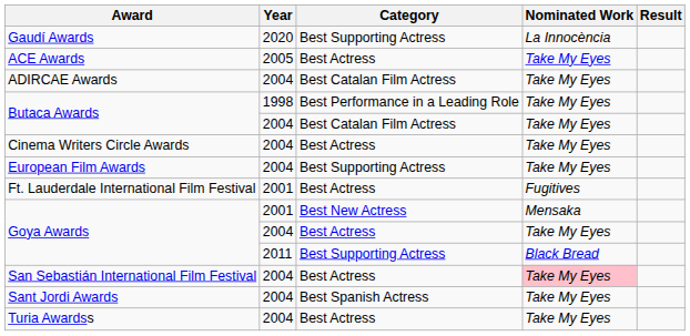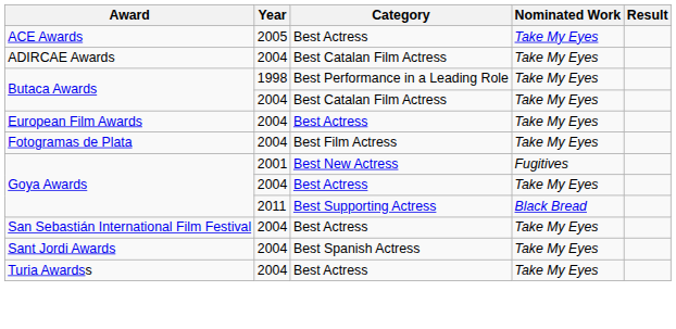 <table class="wikitable sortable">
 <tr>
 <th>Award</th>
 <th>Year</th>
 <th>Category</th>
 <th>Nominated Work</th>
 <th>Result</th>
-</tr>
-<tr>
-<td><a href='#'>Gaudí Awards</a></td>
-<td>2020</td>
-<td>Best Supporting Actress</td>
-<td><em>La Innocència</em></td>
-<td></td>
 </tr>
 <tr>
 <td><a href='#'>ACE Awards</a></td>
 <td>2005</td>
 <td>Best Actress</td>
 <td><em><a href='#'>Take My Eyes</a></em></td>
 <td></td>
 </tr>
 <tr>
 <td>ADIRCAE Awards</td>
 <td>2004</td>
 <td>Best Catalan Film Actress</td>
 <td><em>Take My Eyes</em></td>
 <td></td>
 </tr>
 <tr>
 <td rowspan="2"><a href='#'>Butaca Awards</a></td>
 <td>1998</td>
 <td>Best Performance in a Leading Role</td>
 <td><em>Take My Eyes</em></td>
 <td></td>
 </tr>
 <tr>
 <td>2004</td>
 <td>Best Catalan Film Actress</td>
 <td><em>Take My Eyes</em></td>
 <td></td>
 </tr>
 <tr>
-<td>Cinema Writers Circle Awards</td>
+<td><a href='#'>European Film Awards</a></td>
 <td>2004</td>
-<td>Best Actress</td>
+<td><a href='#'>Best Actress</a></td>
 <td><em>Take My Eyes</em></td>
 <td></td>
 </tr>
 <tr>
-<td><a href='#'>European Film Awards</a></td>
+<td><a href='#'>Fotogramas de Plata</a></td>
 <td>2004</td>
-<td>Best Supporting Actress</td>
+<td>Best Film Actress</td>
 <td><em>Take My Eyes</em></td>
-<td></td>
-</tr>
-<tr>
-<td>Ft. Lauderdale International Film Festival</td>
-<td>2001</td>
-<td>Best Actress</td>
-<td><em>Fugitives</em></td>
 <td></td>
 </tr>
 <tr>
 <td rowspan="3"><a href='#'>Goya Awards</a></td>
 <td>2001</td>
 <td><a href='#'>Best New Actress</a></td>
-<td><em>Mensaka</em></td>
+<td><em>Fugitives</em></td>
 <td></td>
 </tr>
 <tr>
 <td>2004</td>
 <td><a href='#'>Best Actress</a></td>
 <td><em>Take My Eyes</em></td>
 <td></td>
 </tr>
 <tr>
 <td>2011</td>
 <td><a href='#'>Best Supporting Actress</a></td>
 <td><em><a href='#'>Black Bread</a></em></td>
 <td></td>
 </tr>
 <tr>
 <td><a href='#'>San Sebastián International Film Festival</a></td>
 <td>2004</td>
 <td>Best Actress</td>
-<td style="background: pink;"><em>Take My Eyes</em></td>
+<td><em>Take My Eyes</em></td>
 <td></td>
 </tr>
 <tr>
 <td><a href='#'>Sant Jordi Awards</a></td>
 <td>2004</td>
 <td>Best Spanish Actress</td>
 <td><em>Take My Eyes</em></td>
 <td></td>
 </tr>
 <tr>
 <td><a href='#'>Turia Awards</a>s</td>
 <td>2004</td>
 <td>Best Actress</td>
 <td><em>Take My Eyes</em></td>
 <td></td>
 </tr>
 </table>
